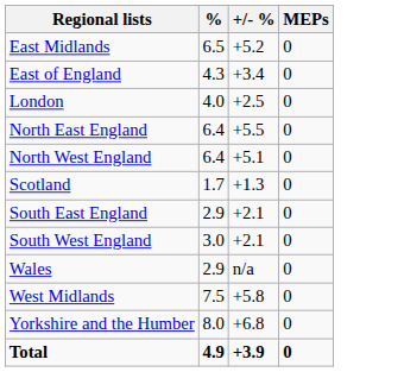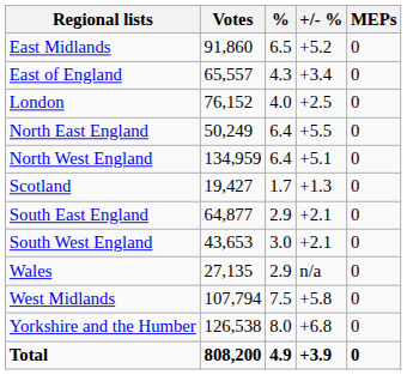 <table class="wikitable sortable">
 <tr>
 <th>Regional lists</th>
+<th>Votes</th>
 <th>%</th>
 <th>+/- %</th>
 <th>MEPs</th>
 </tr>
 <tr>
 <td><a href='#'>East Midlands</a></td>
+<td>91,860</td>
 <td>6.5</td>
 <td>+5.2</td>
 <td>0</td>
 </tr>
 <tr>
 <td><a href='#'>East of England</a></td>
+<td>65,557</td>
 <td>4.3</td>
 <td>+3.4</td>
 <td>0</td>
 </tr>
 <tr>
 <td><a href='#'>London</a></td>
+<td>76,152</td>
 <td>4.0</td>
 <td>+2.5</td>
 <td>0</td>
 </tr>
 <tr>
 <td><a href='#'>North East England</a></td>
+<td>50,249</td>
 <td>6.4</td>
 <td>+5.5</td>
 <td>0</td>
 </tr>
 <tr>
 <td><a href='#'>North West England</a></td>
+<td>134,959</td>
 <td>6.4</td>
 <td>+5.1</td>
 <td>0</td>
 </tr>
 <tr>
 <td><a href='#'>Scotland</a></td>
+<td>19,427</td>
 <td>1.7</td>
 <td>+1.3</td>
 <td>0</td>
 </tr>
 <tr>
 <td><a href='#'>South East England</a></td>
+<td>64,877</td>
 <td>2.9</td>
 <td>+2.1</td>
 <td>0</td>
 </tr>
 <tr>
 <td><a href='#'>South West England</a></td>
+<td>43,653</td>
 <td>3.0</td>
 <td>+2.1</td>
 <td>0</td>
 </tr>
 <tr>
 <td><a href='#'>Wales</a></td>
+<td>27,135</td>
 <td>2.9</td>
 <td>n/a</td>
 <td>0</td>
 </tr>
 <tr>
 <td><a href='#'>West Midlands</a></td>
+<td>107,794</td>
 <td>7.5</td>
 <td>+5.8</td>
 <td>0</td>
 </tr>
 <tr>
 <td><a href='#'>Yorkshire and the Humber</a></td>
+<td>126,538</td>
 <td>8.0</td>
 <td>+6.8</td>
 <td>0</td>
 </tr>
 <tr>
 <td><strong>Total</strong></td>
+<td><strong>808,200</strong></td>
 <td><strong>4.9</strong></td>
 <td><strong>+3.9</strong></td>
 <td><strong>0</strong></td>
 </tr>
 </table>
